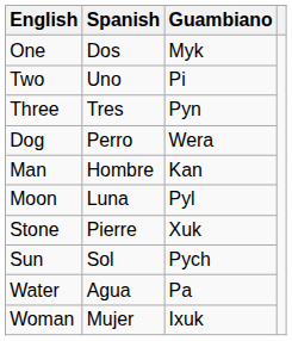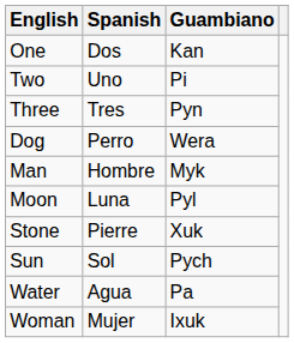 <table class="wikitable">
 <tr>
 <th>English</th>
 <th>Spanish</th>
 <th>Guambiano</th>
 <th></th>
 </tr>
 <tr>
 <td>One</td>
 <td>Dos</td>
-<td>Myk</td>
+<td>Kan</td>
 <td rowspan="10"></td>
 </tr>
 <tr>
 <td>Two</td>
 <td>Uno</td>
 <td>Pi</td>
 </tr>
 <tr>
 <td>Three</td>
 <td>Tres</td>
 <td>Pyn</td>
 </tr>
 <tr>
 <td>Dog</td>
 <td>Perro</td>
 <td>Wera</td>
 </tr>
 <tr>
 <td>Man</td>
 <td>Hombre</td>
-<td>Kan</td>
+<td>Myk</td>
 </tr>
 <tr>
 <td>Moon</td>
 <td>Luna</td>
 <td>Pyl</td>
 </tr>
 <tr>
 <td>Stone</td>
 <td>Pierre</td>
 <td>Xuk</td>
 </tr>
 <tr>
 <td>Sun</td>
 <td>Sol</td>
 <td>Pych</td>
 </tr>
 <tr>
 <td>Water</td>
 <td>Agua</td>
 <td>Pa</td>
 </tr>
 <tr>
 <td>Woman</td>
 <td>Mujer</td>
 <td>Ixuk</td>
 </tr>
 </table>
